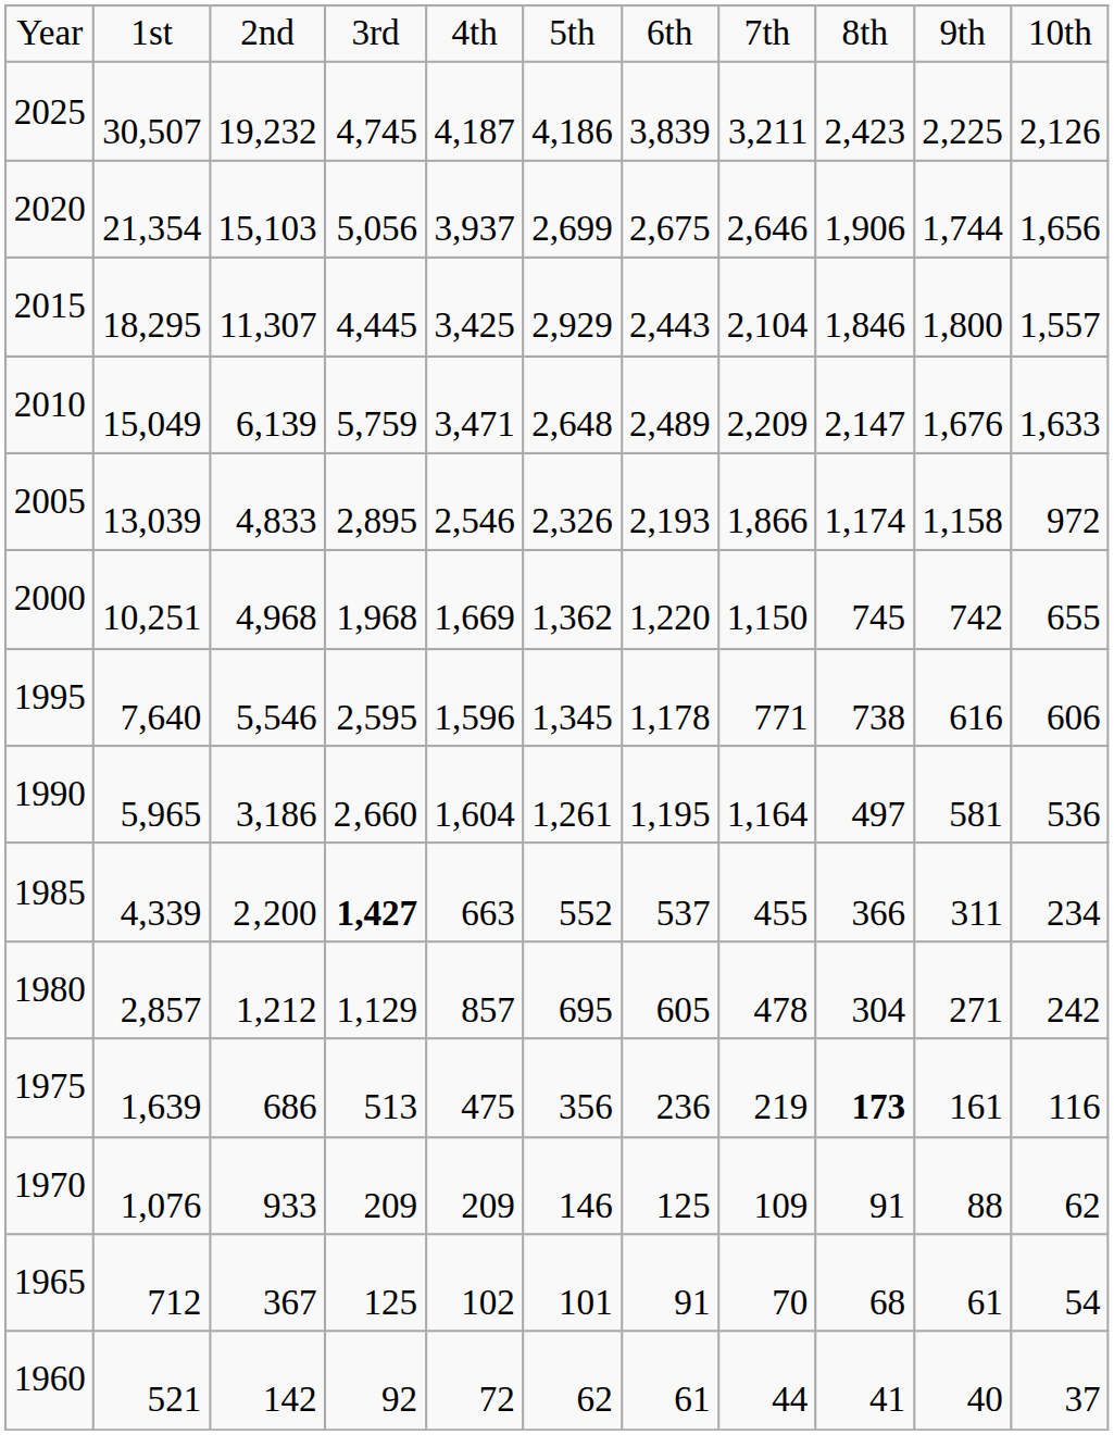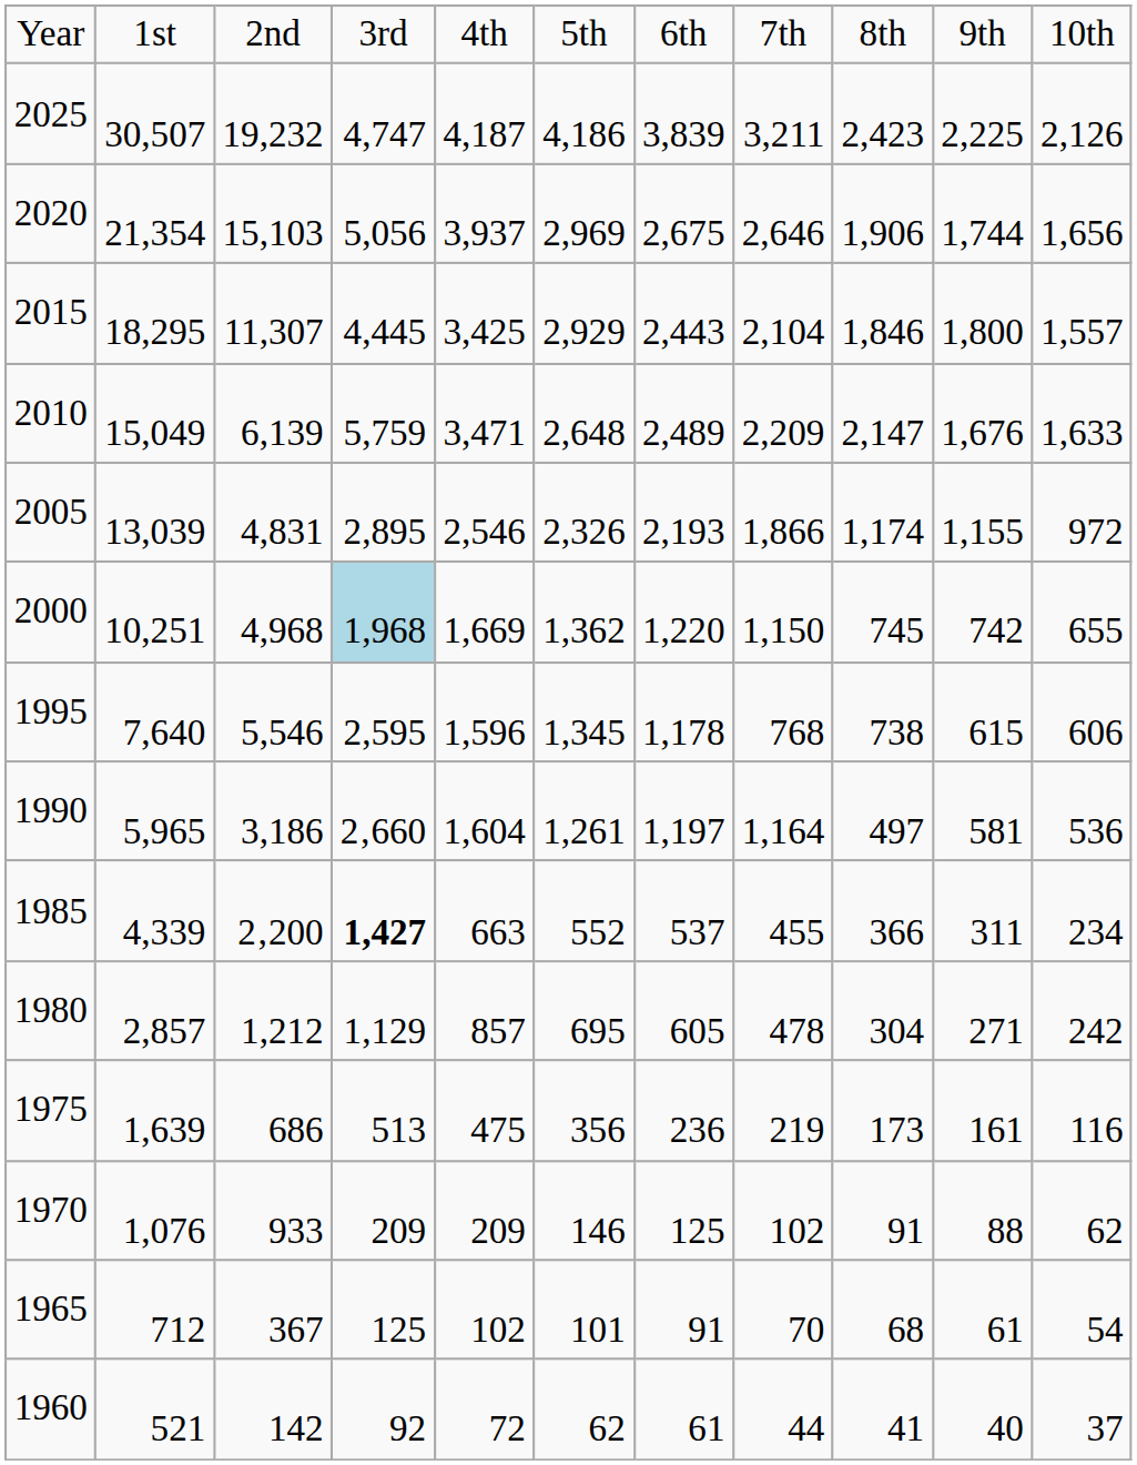 <table class="wikitable">
 <tr align=center>
 <td>Year</td>
 <td>1st</td>
 <td>2nd</td>
 <td>3rd</td>
 <td>4th</td>
 <td>5th</td>
 <td>6th</td>
 <td>7th</td>
 <td>8th</td>
 <td>9th</td>
 <td>10th</td>
 </tr>
 <tr align=right>
 <td>2025 </td>
 <td><br>30,507</td>
 <td><br>19,232</td>
-<td><br>4,745</td>
+<td><br>4,747</td>
 <td><br>4,187</td>
 <td><br>4,186</td>
 <td><br>3,839</td>
 <td><br>3,211</td>
 <td><br>2,423</td>
 <td><br>2,225</td>
 <td><br>2,126</td>
 </tr>
 <tr align=right>
 <td>2020</td>
 <td><br>21,354</td>
 <td><br>15,103</td>
 <td><br>5,056</td>
 <td><br>3,937</td>
-<td><br>2,699</td>
+<td><br>2,969</td>
 <td><br>2,675</td>
 <td><br>2,646</td>
 <td><br>1,906</td>
 <td><br>1,744</td>
 <td><br>1,656</td>
 </tr>
 <tr align=right>
 <td>2015</td>
 <td><br>18,295</td>
 <td><br>11,307</td>
 <td><br>4,445</td>
 <td><br>3,425</td>
 <td><br>2,929</td>
 <td><br>2,443</td>
 <td><br>2,104</td>
 <td><br>1,846</td>
 <td><br>1,800</td>
 <td><br>1,557</td>
 </tr>
 <tr align=right>
 <td>2010</td>
 <td><br>15,049</td>
 <td><br>6,139</td>
 <td><br>5,759</td>
 <td><br>3,471</td>
 <td><br>2,648</td>
 <td><br>2,489</td>
 <td><br>2,209</td>
 <td><br>2,147</td>
 <td><br>1,676</td>
 <td><br>1,633</td>
 </tr>
 <tr align=right>
 <td>2005</td>
 <td><br>13,039</td>
-<td><br>4,833</td>
+<td><br>4,831</td>
 <td><br>2,895</td>
 <td><br>2,546</td>
 <td><br>2,326</td>
 <td><br>2,193</td>
 <td><br>1,866</td>
 <td><br>1,174</td>
-<td><br>1,158</td>
+<td><br>1,155</td>
 <td><br>972</td>
 </tr>
 <tr align=right>
 <td>2000</td>
 <td><br>10,251</td>
 <td><br>4,968</td>
-<td><br>1,968</td>
+<td style="background: lightblue;"><br>1,968</td>
 <td><br>1,669</td>
 <td><br>1,362</td>
 <td><br>1,220</td>
 <td><br>1,150</td>
 <td><br>745</td>
 <td><br>742</td>
 <td><br>655</td>
 </tr>
 <tr align=right>
 <td>1995</td>
 <td><br>7,640</td>
 <td><br>5,546</td>
 <td><br>2,595</td>
 <td><br>1,596</td>
 <td><br>1,345</td>
 <td><br>1,178</td>
-<td><br>771</td>
+<td><br>768</td>
 <td><br>738</td>
-<td><br>616</td>
+<td><br>615</td>
 <td><br>606</td>
 </tr>
 <tr align=right>
 <td>1990</td>
 <td><br>5,965</td>
 <td><br>3,186</td>
 <td><br>2‚660</td>
 <td><br>1,604</td>
 <td><br>1,261</td>
-<td><br>1,195</td>
+<td><br>1,197</td>
 <td><br>1,164</td>
 <td><br>497</td>
 <td><br>581</td>
 <td><br>536</td>
 </tr>
 <tr align=right>
 <td>1985</td>
 <td><br>4,339</td>
 <td><br>2‚200</td>
 <td><strong><br>1,427</strong></td>
 <td><br>663</td>
 <td><br>552</td>
 <td><br>537</td>
 <td><br>455</td>
 <td><br>366</td>
 <td><br>311</td>
 <td><br>234</td>
 </tr>
 <tr align=right>
 <td>1980</td>
 <td><br>2,857</td>
 <td><br>1,212</td>
 <td><br>1,129</td>
 <td><br>857</td>
 <td><br>695</td>
 <td><br>605</td>
 <td><br>478</td>
 <td><br>304</td>
 <td><br>271</td>
 <td><br>242</td>
 </tr>
 <tr align=right>
 <td>1975</td>
 <td><br>1,639</td>
 <td><br>686</td>
 <td><br>513</td>
 <td><br>475</td>
 <td><br>356</td>
 <td><br>236</td>
 <td><br>219</td>
-<td><strong><br>173</strong></td>
+<td><br>173</td>
 <td><br>161</td>
 <td><br>116</td>
 </tr>
 <tr align=right>
 <td>1970</td>
 <td><br>1,076</td>
 <td><br>933</td>
 <td><br>209</td>
 <td><br>209</td>
 <td><br>146</td>
 <td><br>125</td>
-<td><br>109</td>
+<td><br>102</td>
 <td><br>91</td>
 <td><br>88</td>
 <td><br>62</td>
 </tr>
 <tr align=right>
 <td>1965</td>
 <td><br>712</td>
 <td><br>367</td>
 <td><br>125</td>
 <td><br>102</td>
 <td><br>101</td>
 <td><br>91</td>
 <td><br>70</td>
 <td><br>68</td>
 <td><br>61</td>
 <td><br>54</td>
 </tr>
 <tr align=right>
 <td>1960</td>
 <td><br>521</td>
 <td><br>142</td>
 <td><br>92</td>
 <td><br>72</td>
 <td><br>62</td>
 <td><br>61</td>
 <td><br>44</td>
 <td><br>41</td>
 <td><br>40</td>
 <td><br>37</td>
 </tr>
 </table>
